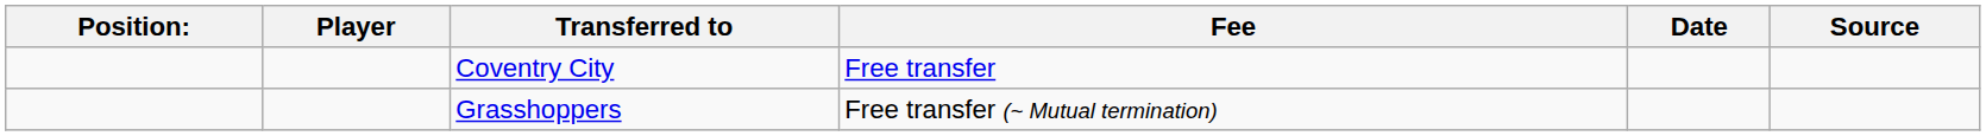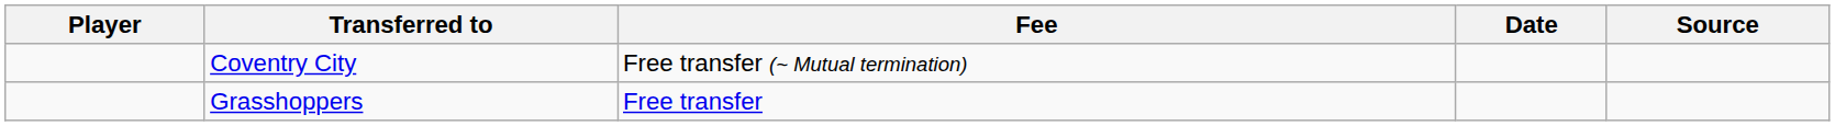 <table class="wikitable sortable" style="width:90%; text-align:center; font-size:95%; text-align:left;">
 <tr>
-<th>Position:</th>
 <th>Player</th>
 <th>Transferred to</th>
 <th>Fee</th>
 <th>Date</th>
 <th>Source</th>
 </tr>
 <tr>
 <td></td>
-<td></td>
 <td> <a href='#'>Coventry City</a></td>
-<td><a href='#'>Free transfer</a></td>
+<td>Free transfer <small><em>(~ Mutual termination)</em></small></td>
 <td></td>
 <td></td>
 </tr>
 <tr>
 <td></td>
-<td></td>
 <td> <a href='#'>Grasshoppers</a></td>
-<td>Free transfer <small><em>(~ Mutual termination)</em></small></td>
+<td><a href='#'>Free transfer</a></td>
 <td></td>
 <td></td>
 </tr>
 </table>
